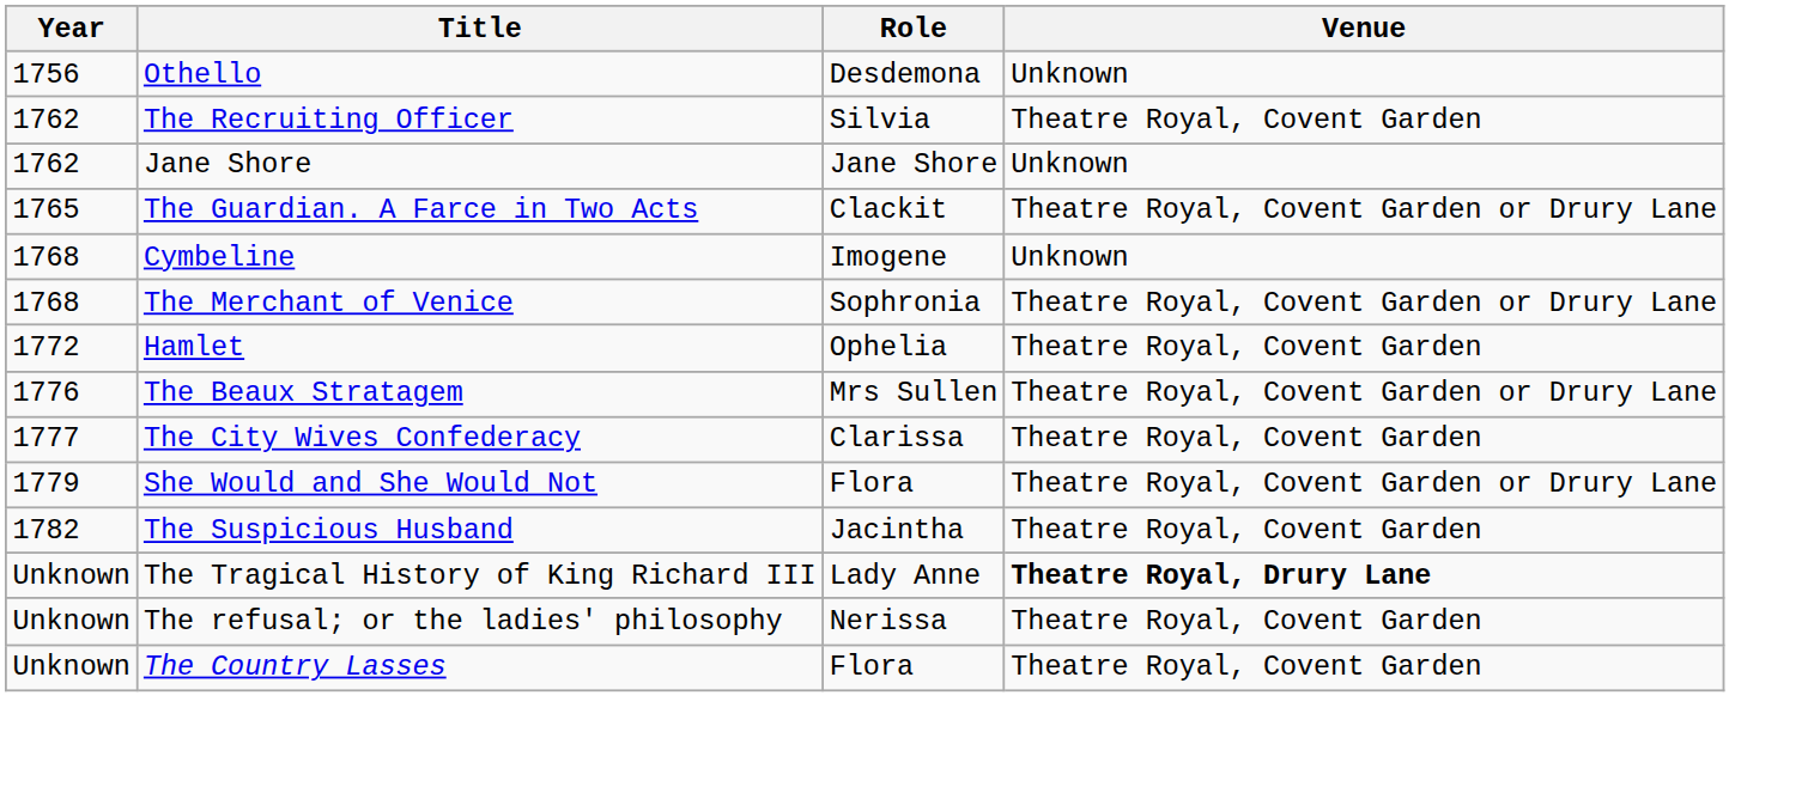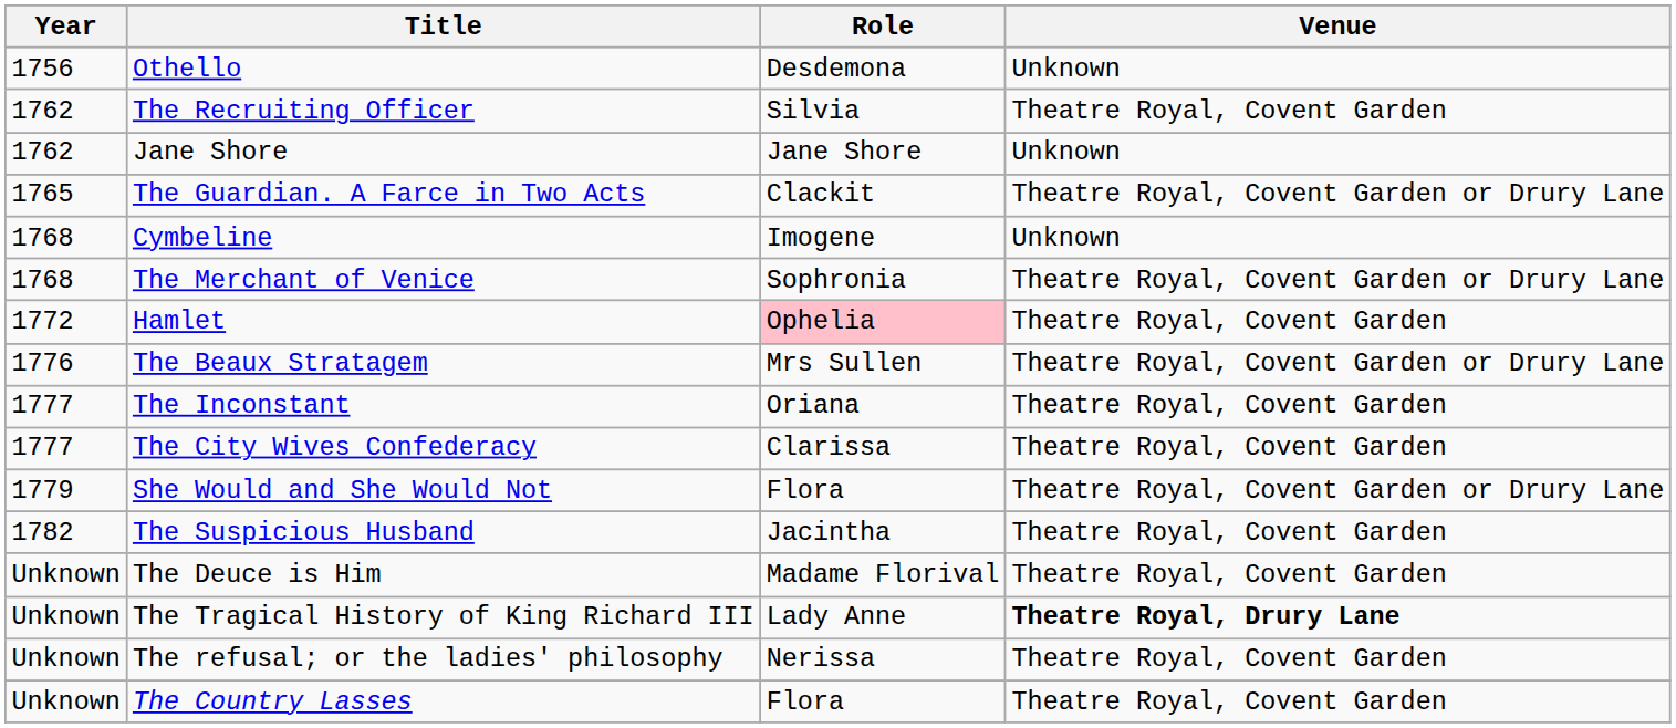 <table class="wikitable">
 <tr>
 <th>Year</th>
 <th>Title</th>
 <th>Role</th>
 <th>Venue</th>
 </tr>
 <tr>
 <td>1756</td>
 <td><a href='#'>Othello</a></td>
 <td>Desdemona</td>
 <td>Unknown</td>
 </tr>
 <tr>
 <td>1762</td>
 <td><a href='#'>The Recruiting Officer</a></td>
 <td>Silvia</td>
 <td>Theatre Royal, Covent Garden</td>
 </tr>
 <tr>
 <td>1762</td>
 <td>Jane Shore</td>
 <td>Jane Shore</td>
 <td>Unknown</td>
 </tr>
 <tr>
 <td>1765</td>
 <td><a href='#'>The Guardian. A Farce in Two Acts</a></td>
 <td>Clackit</td>
 <td>Theatre Royal, Covent Garden or Drury Lane</td>
 </tr>
 <tr>
 <td>1768</td>
 <td><a href='#'>Cymbeline</a></td>
 <td>Imogene</td>
 <td>Unknown</td>
 </tr>
 <tr>
 <td>1768</td>
 <td><a href='#'>The Merchant of Venice</a></td>
 <td>Sophronia</td>
 <td>Theatre Royal, Covent Garden or Drury Lane</td>
 </tr>
 <tr>
 <td>1772</td>
 <td><a href='#'>Hamlet</a></td>
-<td>Ophelia</td>
+<td style="background: pink;">Ophelia</td>
 <td>Theatre Royal, Covent Garden</td>
 </tr>
 <tr>
 <td>1776</td>
 <td><a href='#'>The Beaux Stratagem</a></td>
 <td>Mrs Sullen</td>
 <td>Theatre Royal, Covent Garden or Drury Lane</td>
+</tr>
+<tr>
+<td>1777</td>
+<td><a href='#'>The Inconstant</a></td>
+<td>Oriana</td>
+<td>Theatre Royal, Covent Garden</td>
 </tr>
 <tr>
 <td>1777</td>
 <td><a href='#'>The City Wives Confederacy</a></td>
 <td>Clarissa</td>
 <td>Theatre Royal, Covent Garden</td>
 </tr>
 <tr>
 <td>1779</td>
 <td><a href='#'>She Would and She Would Not</a></td>
 <td>Flora</td>
 <td>Theatre Royal, Covent Garden or Drury Lane</td>
 </tr>
 <tr>
 <td>1782</td>
 <td><a href='#'>The Suspicious Husband</a></td>
 <td>Jacintha</td>
 <td>Theatre Royal, Covent Garden</td>
 </tr>
 <tr>
 <td>Unknown</td>
+<td>The Deuce is Him</td>
+<td>Madame Florival</td>
+<td>Theatre Royal, Covent Garden</td>
+</tr>
+<tr>
+<td>Unknown</td>
 <td>The Tragical History of King Richard III</td>
 <td>Lady Anne</td>
 <td><strong>Theatre Royal, Drury Lane</strong></td>
 </tr>
 <tr>
 <td>Unknown</td>
 <td>The refusal; or the ladies' philosophy</td>
 <td>Nerissa</td>
 <td>Theatre Royal, Covent Garden</td>
 </tr>
 <tr>
 <td>Unknown</td>
 <td><em><a href='#'>The Country Lasses</a></em></td>
 <td>Flora</td>
 <td>Theatre Royal, Covent Garden</td>
 </tr>
 </table>
